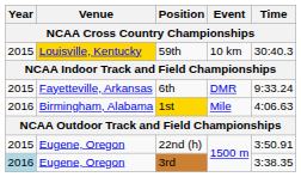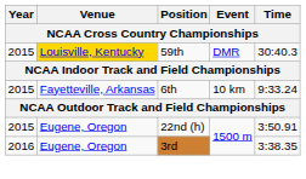 <table class="wikitable">
 <tr>
 <th>Year</th>
 <th>Venue</th>
 <th>Position</th>
 <th>Event</th>
 <th>Time</th>
 </tr>
 <tr>
 <th colspan="5">NCAA Cross Country Championships</th>
 </tr>
 <tr>
 <td>2015</td>
 <td style="background: gold;"><a href='#'>Louisville, Kentucky</a></td>
 <td>59th</td>
-<td>10 km</td>
+<td><a href='#'>DMR</a></td>
 <td>30:40.3</td>
 </tr>
 <tr>
 <th colspan="5">NCAA Indoor Track and Field Championships</th>
 </tr>
 <tr>
 <td>2015</td>
 <td><a href='#'>Fayetteville, Arkansas</a></td>
 <td>6th</td>
-<td><a href='#'>DMR</a></td>
+<td>10 km</td>
 <td>9:33.24</td>
-</tr>
-<tr>
-<td>2016</td>
-<td><a href='#'>Birmingham, Alabama</a></td>
-<td bgcolor=gold>1st</td>
-<td><a href='#'>Mile</a></td>
-<td>4:06.63</td>
 </tr>
 <tr>
 <th colspan="5">NCAA Outdoor Track and Field Championships</th>
 </tr>
 <tr>
 <td>2015</td>
 <td><a href='#'>Eugene, Oregon</a></td>
 <td>22nd (h)</td>
 <td rowspan="2"><a href='#'>1500 m</a></td>
 <td>3:50.91</td>
 </tr>
 <tr>
-<td style="background: lightblue;">2016</td>
+<td>2016</td>
 <td><a href='#'>Eugene, Oregon</a></td>
 <td bgcolor=#CD7F32>3rd</td>
 <td>3:38.35</td>
 </tr>
 </table>
